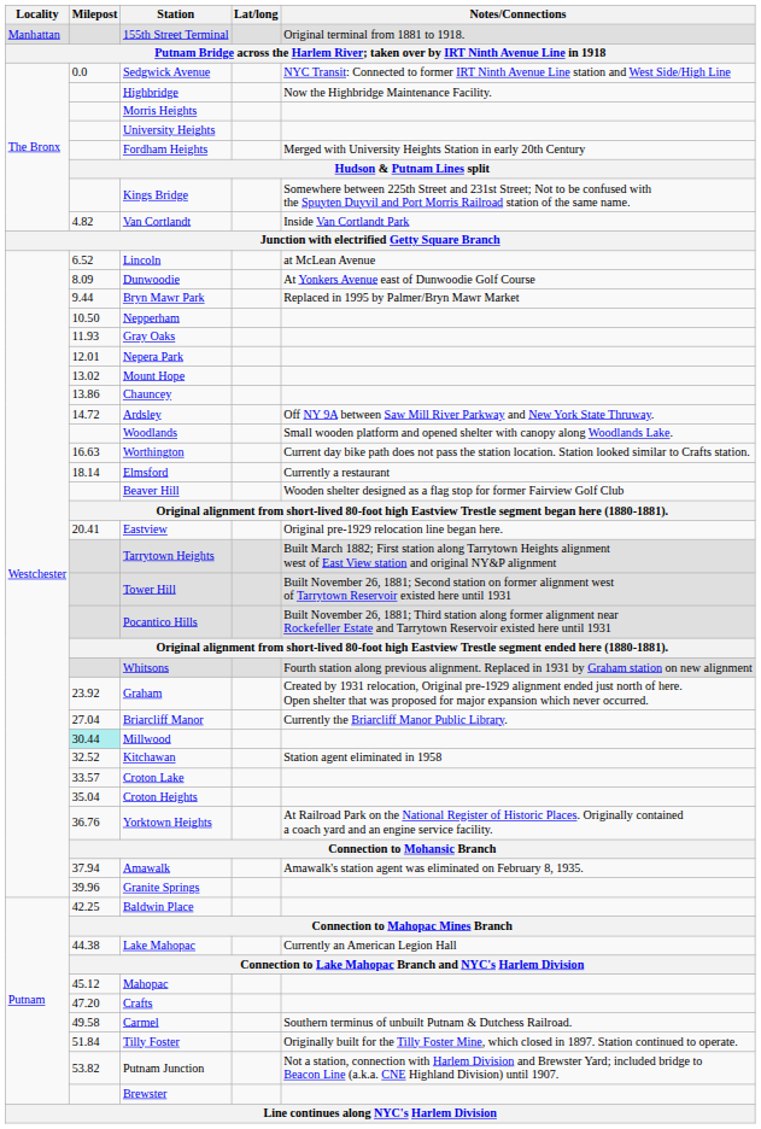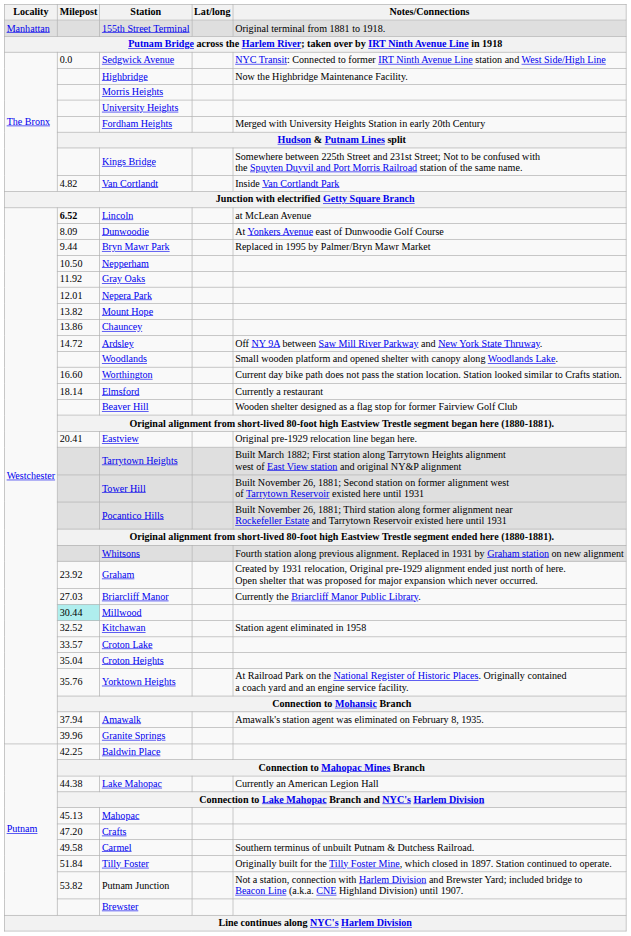 <table class="wikitable">
 <tr>
 <th>Locality</th>
 <th>Milepost</th>
 <th>Station</th>
 <th>Lat/long</th>
 <th>Notes/Connections</th>
 </tr>
 <tr bgcolor=dfdfdf>
 <td><a href='#'>Manhattan</a></td>
 <td></td>
 <td><a href='#'>155th Street Terminal</a></td>
 <td></td>
 <td>Original terminal from 1881 to 1918.</td>
 </tr>
 <tr>
 <th colspan=5><a href='#'>Putnam Bridge</a> across the <a href='#'>Harlem River</a>; taken over  by <a href='#'>IRT Ninth Avenue Line</a> in 1918</th>
 </tr>
 <tr>
 <td rowspan=8><a href='#'>The Bronx</a></td>
 <td>0.0</td>
 <td><a href='#'>Sedgwick Avenue</a></td>
 <td></td>
 <td><a href='#'>NYC Transit</a>: Connected to former <a href='#'>IRT Ninth Avenue Line</a> station and <a href='#'>West Side/High Line</a></td>
 </tr>
 <tr>
 <td></td>
 <td><a href='#'>Highbridge</a></td>
 <td></td>
 <td>Now the Highbridge Maintenance Facility.</td>
 </tr>
 <tr>
 <td></td>
 <td><a href='#'>Morris Heights</a></td>
 <td></td>
 <td></td>
 </tr>
 <tr>
 <td></td>
 <td><a href='#'>University Heights</a></td>
 <td></td>
 <td></td>
 </tr>
 <tr>
 <td></td>
 <td><a href='#'>Fordham Heights</a></td>
 <td></td>
 <td>Merged with University Heights Station in early 20th Century</td>
 </tr>
 <tr>
 <th colspan=5><a href='#'>Hudson</a> & <a href='#'>Putnam Lines</a> split</th>
 </tr>
 <tr>
 <td></td>
 <td><a href='#'>Kings Bridge</a></td>
 <td></td>
 <td>Somewhere between 225th Street and 231st Street; Not to be confused with<br>the <a href='#'>Spuyten Duyvil and Port Morris Railroad</a> station of the same name.</td>
 </tr>
 <tr>
 <td>4.82</td>
 <td><a href='#'>Van Cortlandt</a></td>
 <td></td>
 <td>Inside <a href='#'>Van Cortlandt Park</a></td>
 </tr>
 <tr>
 <th colspan=6>Junction with electrified <a href='#'>Getty Square Branch</a></th>
 </tr>
 <tr>
 <td rowspan=30><a href='#'>Westchester</a></td>
-<td>6.52</td>
+<td><strong>6.52</strong></td>
 <td><a href='#'>Lincoln</a></td>
 <td></td>
 <td>at McLean Avenue</td>
 </tr>
 <tr>
 <td>8.09</td>
 <td><a href='#'>Dunwoodie</a></td>
 <td></td>
 <td>At <a href='#'>Yonkers Avenue</a> east of Dunwoodie Golf Course</td>
 </tr>
 <tr>
 <td>9.44</td>
 <td><a href='#'>Bryn Mawr Park</a></td>
 <td></td>
 <td>Replaced in 1995 by Palmer/Bryn Mawr Market</td>
 </tr>
 <tr>
 <td>10.50</td>
 <td><a href='#'>Nepperham</a></td>
 <td></td>
 <td></td>
 </tr>
 <tr>
-<td>11.93</td>
+<td>11.92</td>
 <td><a href='#'>Gray Oaks</a></td>
 <td></td>
 <td></td>
 </tr>
 <tr>
 <td>12.01</td>
 <td><a href='#'>Nepera Park</a></td>
 <td></td>
 <td></td>
 </tr>
 <tr>
-<td>13.02</td>
+<td>13.82</td>
 <td><a href='#'>Mount Hope</a></td>
 <td></td>
 <td></td>
 </tr>
 <tr>
 <td>13.86</td>
 <td><a href='#'>Chauncey</a></td>
 <td></td>
 <td></td>
 </tr>
 <tr>
 <td>14.72</td>
 <td><a href='#'>Ardsley</a></td>
 <td></td>
 <td>Off <a href='#'>NY 9A</a> between <a href='#'>Saw Mill River Parkway</a> and <a href='#'>New York State Thruway</a>.</td>
 </tr>
 <tr>
 <td></td>
 <td><a href='#'>Woodlands</a></td>
 <td></td>
 <td>Small wooden platform and opened shelter with canopy along <a href='#'>Woodlands Lake</a>.</td>
 </tr>
 <tr>
-<td>16.63</td>
+<td>16.60</td>
 <td><a href='#'>Worthington</a></td>
 <td></td>
 <td>Current day bike path does not pass the station location. Station looked similar to Crafts station.</td>
 </tr>
 <tr>
 <td>18.14</td>
 <td><a href='#'>Elmsford</a></td>
 <td></td>
 <td>Currently a restaurant</td>
 </tr>
 <tr>
 <td></td>
 <td><a href='#'>Beaver Hill</a></td>
 <td></td>
 <td>Wooden shelter designed as a flag stop for former Fairview Golf Club</td>
 </tr>
 <tr>
 <th colspan=5>Original alignment from short-lived 80-foot high Eastview Trestle segment began here (1880-1881).</th>
 </tr>
 <tr>
 <td>20.41</td>
 <td><a href='#'>Eastview</a></td>
 <td></td>
 <td>Original pre-1929 relocation line began here.</td>
 </tr>
 <tr bgcolor=dfdfdf>
 <td></td>
 <td><a href='#'>Tarrytown Heights</a></td>
 <td></td>
 <td>Built March 1882; First station along Tarrytown Heights alignment<br>west of <a href='#'>East View station</a> and original NY&P alignment</td>
 </tr>
 <tr bgcolor=dfdfdf>
 <td></td>
 <td><a href='#'>Tower Hill</a></td>
 <td></td>
 <td>Built November 26, 1881; Second station on former alignment west<br>of <a href='#'>Tarrytown Reservoir</a> existed here until 1931</td>
 </tr>
 <tr bgcolor=dfdfdf>
 <td></td>
 <td><a href='#'>Pocantico Hills</a></td>
 <td></td>
 <td>Built November 26, 1881; Third station along former alignment near<br><a href='#'>Rockefeller Estate</a> and Tarrytown Reservoir existed here until 1931</td>
 </tr>
 <tr>
 <th colspan=5>Original alignment from short-lived 80-foot high Eastview Trestle segment ended here (1880-1881).</th>
 </tr>
 <tr bgcolor=dfdfdf>
 <td></td>
 <td><a href='#'>Whitsons</a></td>
 <td></td>
 <td>Fourth station along previous alignment. Replaced in 1931 by <a href='#'>Graham station</a> on new alignment</td>
 </tr>
 <tr>
 <td>23.92</td>
 <td><a href='#'>Graham</a></td>
 <td></td>
 <td>Created by 1931 relocation, Original pre-1929 alignment ended just north of here.<br>Open shelter that was proposed for major expansion which never occurred.</td>
 </tr>
 <tr>
-<td>27.04</td>
+<td>27.03</td>
 <td><a href='#'>Briarcliff Manor</a></td>
 <td></td>
 <td>Currently the <a href='#'>Briarcliff Manor Public Library</a>.</td>
 </tr>
 <tr>
 <td style="background: paleturquoise;">30.44</td>
 <td><a href='#'>Millwood</a></td>
 <td></td>
 <td></td>
 </tr>
 <tr>
 <td>32.52</td>
 <td><a href='#'>Kitchawan</a></td>
 <td></td>
 <td>Station agent eliminated in 1958</td>
 </tr>
 <tr>
 <td>33.57</td>
 <td><a href='#'>Croton Lake</a></td>
 <td></td>
 <td></td>
 </tr>
 <tr>
 <td>35.04</td>
 <td><a href='#'>Croton Heights</a></td>
 <td></td>
 <td></td>
 </tr>
 <tr>
-<td>36.76</td>
+<td>35.76</td>
 <td><a href='#'>Yorktown Heights</a></td>
 <td></td>
 <td>At Railroad Park on the <a href='#'>National Register of Historic Places</a>.  Originally contained<br>a coach yard and an engine service facility.</td>
 </tr>
 <tr>
 <th colspan=5>Connection to <a href='#'>Mohansic</a> Branch</th>
 </tr>
 <tr>
 <td>37.94</td>
 <td><a href='#'>Amawalk</a></td>
 <td></td>
 <td>Amawalk's station agent was eliminated on February 8, 1935.</td>
 </tr>
 <tr>
 <td>39.96</td>
 <td><a href='#'>Granite Springs</a></td>
 <td></td>
 <td></td>
 </tr>
 <tr>
 <td rowspan=10><a href='#'>Putnam</a></td>
 <td>42.25</td>
 <td><a href='#'>Baldwin Place</a></td>
 <td></td>
 <td></td>
 </tr>
 <tr>
 <th colspan=5>Connection to <a href='#'>Mahopac Mines</a> Branch</th>
 </tr>
 <tr>
 <td>44.38</td>
 <td><a href='#'>Lake Mahopac</a></td>
 <td></td>
 <td>Currently an American Legion Hall</td>
 </tr>
 <tr>
 <th colspan=5>Connection to <a href='#'>Lake Mahopac</a> Branch and <a href='#'>NYC's</a> <a href='#'>Harlem Division</a></th>
 </tr>
 <tr>
-<td>45.12</td>
+<td>45.13</td>
 <td><a href='#'>Mahopac</a></td>
 <td></td>
 <td></td>
 </tr>
 <tr>
 <td>47.20</td>
 <td><a href='#'>Crafts</a></td>
 <td></td>
 <td></td>
 </tr>
 <tr>
 <td>49.58</td>
 <td><a href='#'>Carmel</a></td>
 <td></td>
 <td>Southern terminus of unbuilt Putnam & Dutchess Railroad.</td>
 </tr>
 <tr>
 <td>51.84</td>
 <td><a href='#'>Tilly Foster</a></td>
 <td></td>
 <td>Originally built for the <a href='#'>Tilly Foster Mine</a>, which closed in 1897.  Station continued to operate.</td>
 </tr>
 <tr>
 <td>53.82</td>
 <td>Putnam Junction</td>
 <td></td>
 <td>Not a station, connection with <a href='#'>Harlem Division</a> and Brewster Yard; included bridge to<br><a href='#'>Beacon Line</a> (a.k.a. <a href='#'>CNE</a> Highland Division) until 1907.</td>
 </tr>
 <tr>
 <td></td>
 <td><a href='#'>Brewster</a></td>
 <td></td>
 <td></td>
 </tr>
 <tr>
 <th colspan=8>Line continues along <a href='#'>NYC's</a> <a href='#'>Harlem Division</a></th>
 </tr>
 </table>
